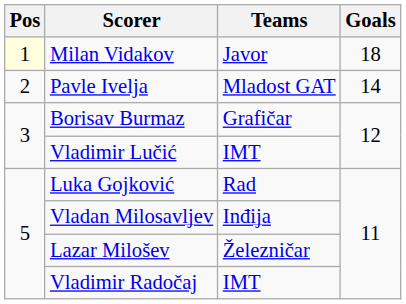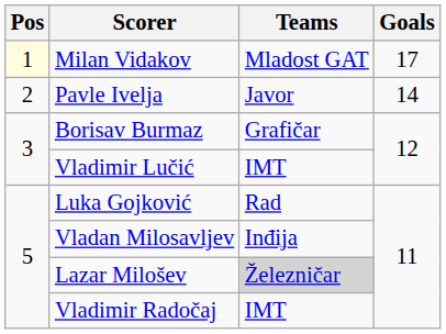 <table class="wikitable">
 <tr>
 <th>Pos</th>
 <th>Scorer</th>
 <th>Teams</th>
 <th align=center>Goals</th>
 </tr>
 <tr>
 <td style="background: lightyellow; text-align:center">1</td>
 <td> <a href='#'>Milan Vidakov</a></td>
-<td><a href='#'>Javor</a></td>
-<td style="text-align:center">18</td>
+<td><a href='#'>Mladost GAT</a></td>
+<td style="text-align:center">17</td>
 </tr>
 <tr>
 <td style="text-align:center">2</td>
 <td> <a href='#'>Pavle Ivelja</a></td>
-<td><a href='#'>Mladost GAT</a></td>
+<td><a href='#'>Javor</a></td>
 <td style="text-align:center">14</td>
 </tr>
 <tr>
 <td rowspan=2 style="text-align:center">3</td>
 <td> <a href='#'>Borisav Burmaz</a></td>
 <td><a href='#'>Grafičar</a></td>
 <td rowspan=2 style="text-align:center">12</td>
 </tr>
 <tr>
 <td> <a href='#'>Vladimir Lučić</a></td>
 <td><a href='#'>IMT</a></td>
 </tr>
 <tr>
 <td rowspan=4 style="text-align:center">5</td>
 <td> <a href='#'>Luka Gojković</a></td>
 <td><a href='#'>Rad</a></td>
 <td rowspan=4 style="text-align:center">11</td>
 </tr>
 <tr>
 <td> <a href='#'>Vladan Milosavljev</a></td>
 <td><a href='#'>Inđija</a></td>
 </tr>
 <tr>
 <td> <a href='#'>Lazar Milošev</a></td>
-<td><a href='#'>Železničar</a></td>
+<td style="background: lightgrey;"><a href='#'>Železničar</a></td>
 </tr>
 <tr>
 <td> <a href='#'>Vladimir Radočaj</a></td>
 <td><a href='#'>IMT</a></td>
 </tr>
 </table>
